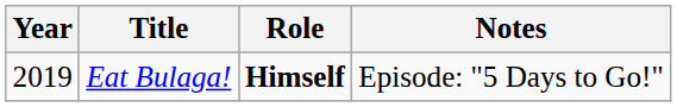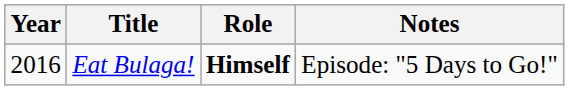 <table class = "wikitable sortable">
 <tr>
 <th>Year</th>
 <th>Title</th>
 <th>Role</th>
 <th class="unsortable">Notes</th>
 </tr>
 <tr>
-<td>2019</td>
+<td>2016</td>
 <td><em><a href='#'>Eat Bulaga!</a></em></td>
 <td><strong>Himself</strong></td>
 <td>Episode: "5 Days to Go!"</td>
 </tr>
 </table>
